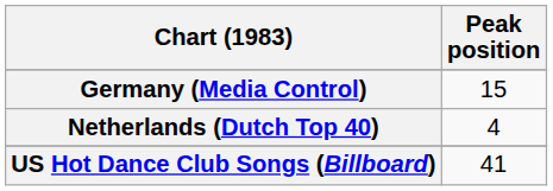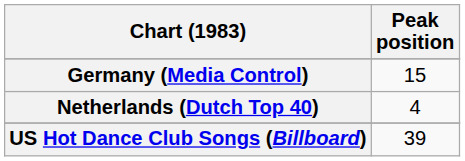 <table class="wikitable sortable plainrowheaders">
 <tr>
 <th scope="col">Chart (1983)</th>
 <th scope="col">Peak<br>position</th>
 </tr>
 <tr>
 </tr>
 <tr>
 </tr>
 <tr>
 <th scope="row">Germany (<a href='#'>Media Control</a>)</th>
 <td align="center">15</td>
 </tr>
 <tr>
 <th scope="row">Netherlands (<a href='#'>Dutch Top 40</a>)</th>
 <td align="center">4</td>
 </tr>
 <tr>
 </tr>
 <tr>
 </tr>
 <tr>
 <th scope="row">US <a href='#'>Hot Dance Club Songs</a> (<em><a href='#'>Billboard</a></em>)</th>
-<td align="center">41</td>
+<td align="center">39</td>
 </tr>
 </table>
